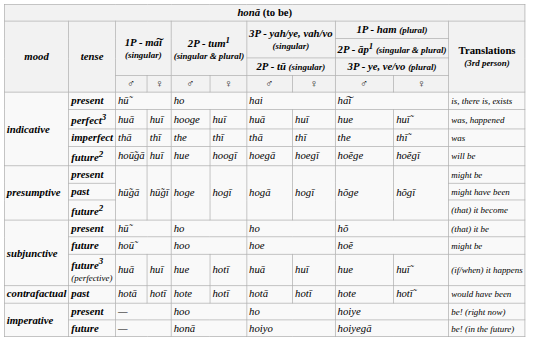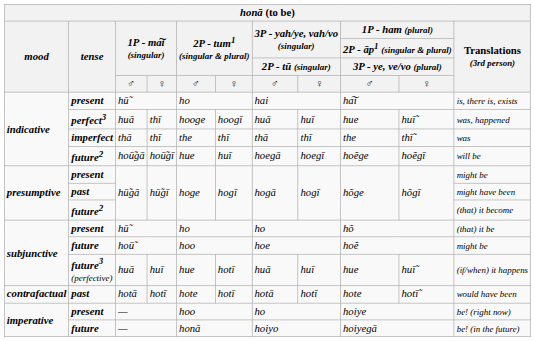 <table class="wikitable">
 <tr>
 <th colspan="11"><em>honā</em> (to be)</th>
 </tr>
 <tr>
 <th rowspan="4"><em>mood</em></th>
 <th rowspan="4"><em>tense</em></th>
 <th colspan="2" rowspan="3"><em>1P - ma͠i</em><br><small><em>(singular)</em></small></th>
 <th colspan="2" rowspan="3"><em>2P - tum<sup>1</sup></em><br><small><em>(singular & plural)</em></small></th>
 <th colspan="2" rowspan="2"><em>3P - yah/ye, vah/vo</em><br><small><em>(singular)</em></small></th>
 <th colspan="2"><em>1P - ham <small>(plural)</small></em></th>
 <th rowspan="4">Translations<br><em><small>(3rd person)</small></em></th>
 </tr>
 <tr>
 <th colspan="2"><em>2P - āp<sup>1</sup> <small>(singular & plural)</small></em></th>
 </tr>
 <tr>
 <th colspan="2"><em>2P - tū <small>(singular)</small></em></th>
 <th colspan="2"><em>3P - ye, ve/vo <small>(plural)</small></em></th>
 </tr>
 <tr>
 <th><em>♂</em></th>
 <th><em>♀</em></th>
 <th><em>♂</em></th>
 <th><em>♀</em></th>
 <th><em>♂</em></th>
 <th><em>♀</em></th>
 <th><em>♂</em></th>
 <th><em>♀</em></th>
 </tr>
 <tr>
 <td rowspan="4"><strong><em>indicative</em></strong></td>
 <td><strong><em>present</em></strong></td>
 <td colspan="2"><em>hū̃</em></td>
 <td colspan="2"><em>ho</em></td>
 <td colspan="2"><em>hai</em></td>
 <td colspan="2"><em>ha͠i</em></td>
 <td><em><small>is, there is, exists</small></em></td>
 </tr>
 <tr>
 <td><strong><em>perfect<sup>3</sup></em></strong></td>
 <td><em>huā</em></td>
-<td><em>huī</em></td>
+<td><em>thī</em></td>
 <td><em>hooge</em></td>
-<td><em>huī</em></td>
+<td><em>hoogī</em></td>
 <td><em>huā</em></td>
 <td><em>huī</em></td>
 <td><em>hue</em></td>
 <td><em>huī̃</em></td>
 <td><em><small>was, happened</small></em></td>
 </tr>
 <tr>
 <td><strong><em>imperfect</em></strong></td>
 <td><em>thā</em></td>
 <td><em>thī</em></td>
 <td><em>the</em></td>
 <td><em>thī</em></td>
 <td><em>thā</em></td>
 <td><em>thī</em></td>
 <td><em>the</em></td>
 <td><em>thī̃</em></td>
 <td><em><small>was</small></em></td>
 </tr>
 <tr>
 <td><strong><em>future<sup>2</sup></em></strong></td>
 <td><em>hoū̃gā</em></td>
+<td><em>hoū̃gī</em></td>
+<td><em>hue</em></td>
 <td><em>huī</em></td>
-<td><em>hue</em></td>
-<td><em>hoogī</em></td>
 <td><em>hoegā</em></td>
 <td><em>hoegī</em></td>
 <td><em>hoẽge</em></td>
 <td><em>hoẽgī</em></td>
 <td><em><small>will be</small></em></td>
 </tr>
 <tr>
 <td rowspan="3"><strong><em>presumptive</em></strong></td>
 <td><strong><em>present</em></strong></td>
 <td rowspan="3"><em>hū̃gā</em></td>
 <td rowspan="3"><em>hū̃gī</em></td>
 <td rowspan="3"><em>hoge</em></td>
 <td rowspan="3"><em>hogī</em></td>
 <td rowspan="3"><em>hogā</em></td>
 <td rowspan="3"><em>hogī</em></td>
 <td rowspan="3"><em>hõge</em></td>
 <td rowspan="3"><em>hõgī</em></td>
 <td><em><small>might be</small></em></td>
 </tr>
 <tr>
 <td><strong><em>past</em></strong></td>
 <td><em><small>might have been</small></em></td>
 </tr>
 <tr>
 <td><strong><em>future<sup>2</sup></em></strong></td>
 <td><em><small>(that) it become</small></em></td>
 </tr>
 <tr>
 <td rowspan="3"><strong><em>subjunctive</em></strong></td>
 <td><strong><em>present</em></strong></td>
 <td colspan="2"><em>hū̃</em></td>
 <td colspan="2"><em>ho</em></td>
 <td colspan="2"><em>ho</em></td>
 <td colspan="2"><em>hõ</em></td>
 <td><em><small>(that) it be</small></em></td>
 </tr>
 <tr>
 <td><strong><em>future</em></strong></td>
 <td colspan="2"><em>hoū̃</em></td>
 <td colspan="2"><em>hoo</em></td>
 <td colspan="2"><em>hoe</em></td>
 <td colspan="2"><em>hoẽ</em></td>
 <td><em><small>might be</small></em></td>
 </tr>
 <tr>
 <td><strong><em>future<sup>3</sup></em></strong><br><em><small>(perfective)</small></em></td>
 <td><em>huā</em></td>
 <td><em>huī</em></td>
 <td><em>hue</em></td>
 <td><em>hotī</em></td>
 <td><em>huā</em></td>
 <td><em>huī</em></td>
 <td><em>hue</em></td>
 <td><em>huī̃</em></td>
 <td><em><small>(if/when) it happens</small></em></td>
 </tr>
 <tr>
 <td><strong><em>contrafactual</em></strong></td>
 <td><strong><em>past</em></strong></td>
 <td><em>hotā</em></td>
 <td><em>hotī</em></td>
 <td><em>hote</em></td>
 <td><em>hotī</em></td>
 <td><em>hotā</em></td>
 <td><em>hotī</em></td>
 <td><em>hote</em></td>
 <td><em>hotī̃</em></td>
 <td><em><small>would have been</small></em></td>
 </tr>
 <tr>
 <td rowspan="2"><strong><em>imperative</em></strong></td>
 <td><strong><em>present</em></strong></td>
 <td colspan="2"><em>—</em></td>
 <td colspan="2"><em>hoo</em></td>
 <td colspan="2"><em>ho</em></td>
 <td colspan="2"><em>hoiye</em></td>
 <td><em><small>beǃ (right now)</small></em></td>
 </tr>
 <tr>
 <td><strong><em>future</em></strong></td>
 <td colspan="2"><em>—</em></td>
 <td colspan="2"><em>honā</em></td>
 <td colspan="2"><em>hoiyo</em></td>
 <td colspan="2"><em>hoiyegā</em></td>
 <td><em><small>beǃ (in the future)</small></em></td>
 </tr>
 </table>
